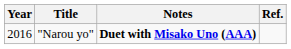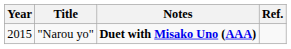 <table class="wikitable">
 <tr>
 <th>Year</th>
 <th>Title</th>
 <th>Notes</th>
 <th>Ref.</th>
 </tr>
 <tr>
-<td>2016</td>
+<td>2015</td>
 <td>"Narou yo"</td>
 <td><strong>Duet with <a href='#'>Misako Uno</a> (<a href='#'>AAA</a>)</strong></td>
 <td></td>
 </tr>
 </table>
